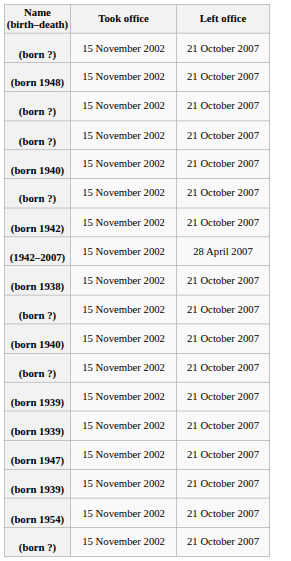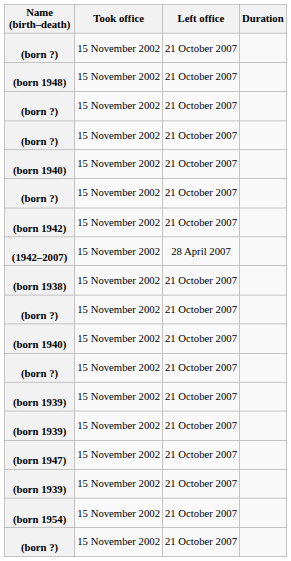 <table class="wikitable plainrowheaders sortable" style="text-align:center;" border="1">
 <tr>
 <th width=25%>Name<br>(birth–death)</th>
 <th scope="col">Took office</th>
 <th scope="col">Left office</th>
+<th scope="col">Duration</th>
 </tr>
 <tr>
 <th scope="row"><br>(born ?)</th>
 <td>15 November 2002</td>
 <td>21 October 2007</td>
+<td></td>
 </tr>
 <tr>
 <th scope="row"><br>(born 1948)</th>
 <td>15 November 2002</td>
 <td>21 October 2007</td>
+<td></td>
 </tr>
 <tr>
 <th scope="row"><br>(born ?)</th>
 <td>15 November 2002</td>
 <td>21 October 2007</td>
+<td></td>
 </tr>
 <tr>
 <th scope="row"><br>(born ?)</th>
 <td>15 November 2002</td>
 <td>21 October 2007</td>
+<td></td>
 </tr>
 <tr>
 <th scope="row"><br>(born 1940)</th>
 <td>15 November 2002</td>
 <td>21 October 2007</td>
+<td></td>
 </tr>
 <tr>
 <th scope="row"><br>(born ?)</th>
 <td>15 November 2002</td>
 <td>21 October 2007</td>
+<td></td>
 </tr>
 <tr>
 <th scope="row"><br>(born 1942)</th>
 <td>15 November 2002</td>
 <td>21 October 2007</td>
+<td></td>
 </tr>
 <tr>
 <th scope="row"><br>(1942–2007)</th>
 <td>15 November 2002</td>
 <td>28 April 2007</td>
+<td></td>
 </tr>
 <tr>
 <th scope="row"><br>(born 1938)</th>
 <td>15 November 2002</td>
 <td>21 October 2007</td>
+<td></td>
 </tr>
 <tr>
 <th scope="row"><br>(born ?)</th>
 <td>15 November 2002</td>
 <td>21 October 2007</td>
+<td></td>
 </tr>
 <tr>
 <th scope="row"><br>(born 1940)</th>
 <td>15 November 2002</td>
 <td>21 October 2007</td>
+<td></td>
 </tr>
 <tr>
 <th scope="row"><br>(born ?)</th>
 <td>15 November 2002</td>
 <td>21 October 2007</td>
+<td></td>
 </tr>
 <tr>
 <th scope="row"><br>(born 1939)</th>
 <td>15 November 2002</td>
 <td>21 October 2007</td>
+<td></td>
 </tr>
 <tr>
 <th scope="row"><br>(born 1939)</th>
 <td>15 November 2002</td>
 <td>21 October 2007</td>
+<td></td>
 </tr>
 <tr>
 <th scope="row"><br>(born 1947)</th>
 <td>15 November 2002</td>
 <td>21 October 2007</td>
+<td></td>
 </tr>
 <tr>
 <th scope="row"><br>(born 1939)</th>
 <td>15 November 2002</td>
 <td>21 October 2007</td>
+<td></td>
 </tr>
 <tr>
 <th scope="row"><br>(born 1954)</th>
 <td>15 November 2002</td>
 <td>21 October 2007</td>
+<td></td>
 </tr>
 <tr>
 <th scope="row"><br>(born ?)</th>
 <td>15 November 2002</td>
 <td>21 October 2007</td>
+<td></td>
 </tr>
 </table>
